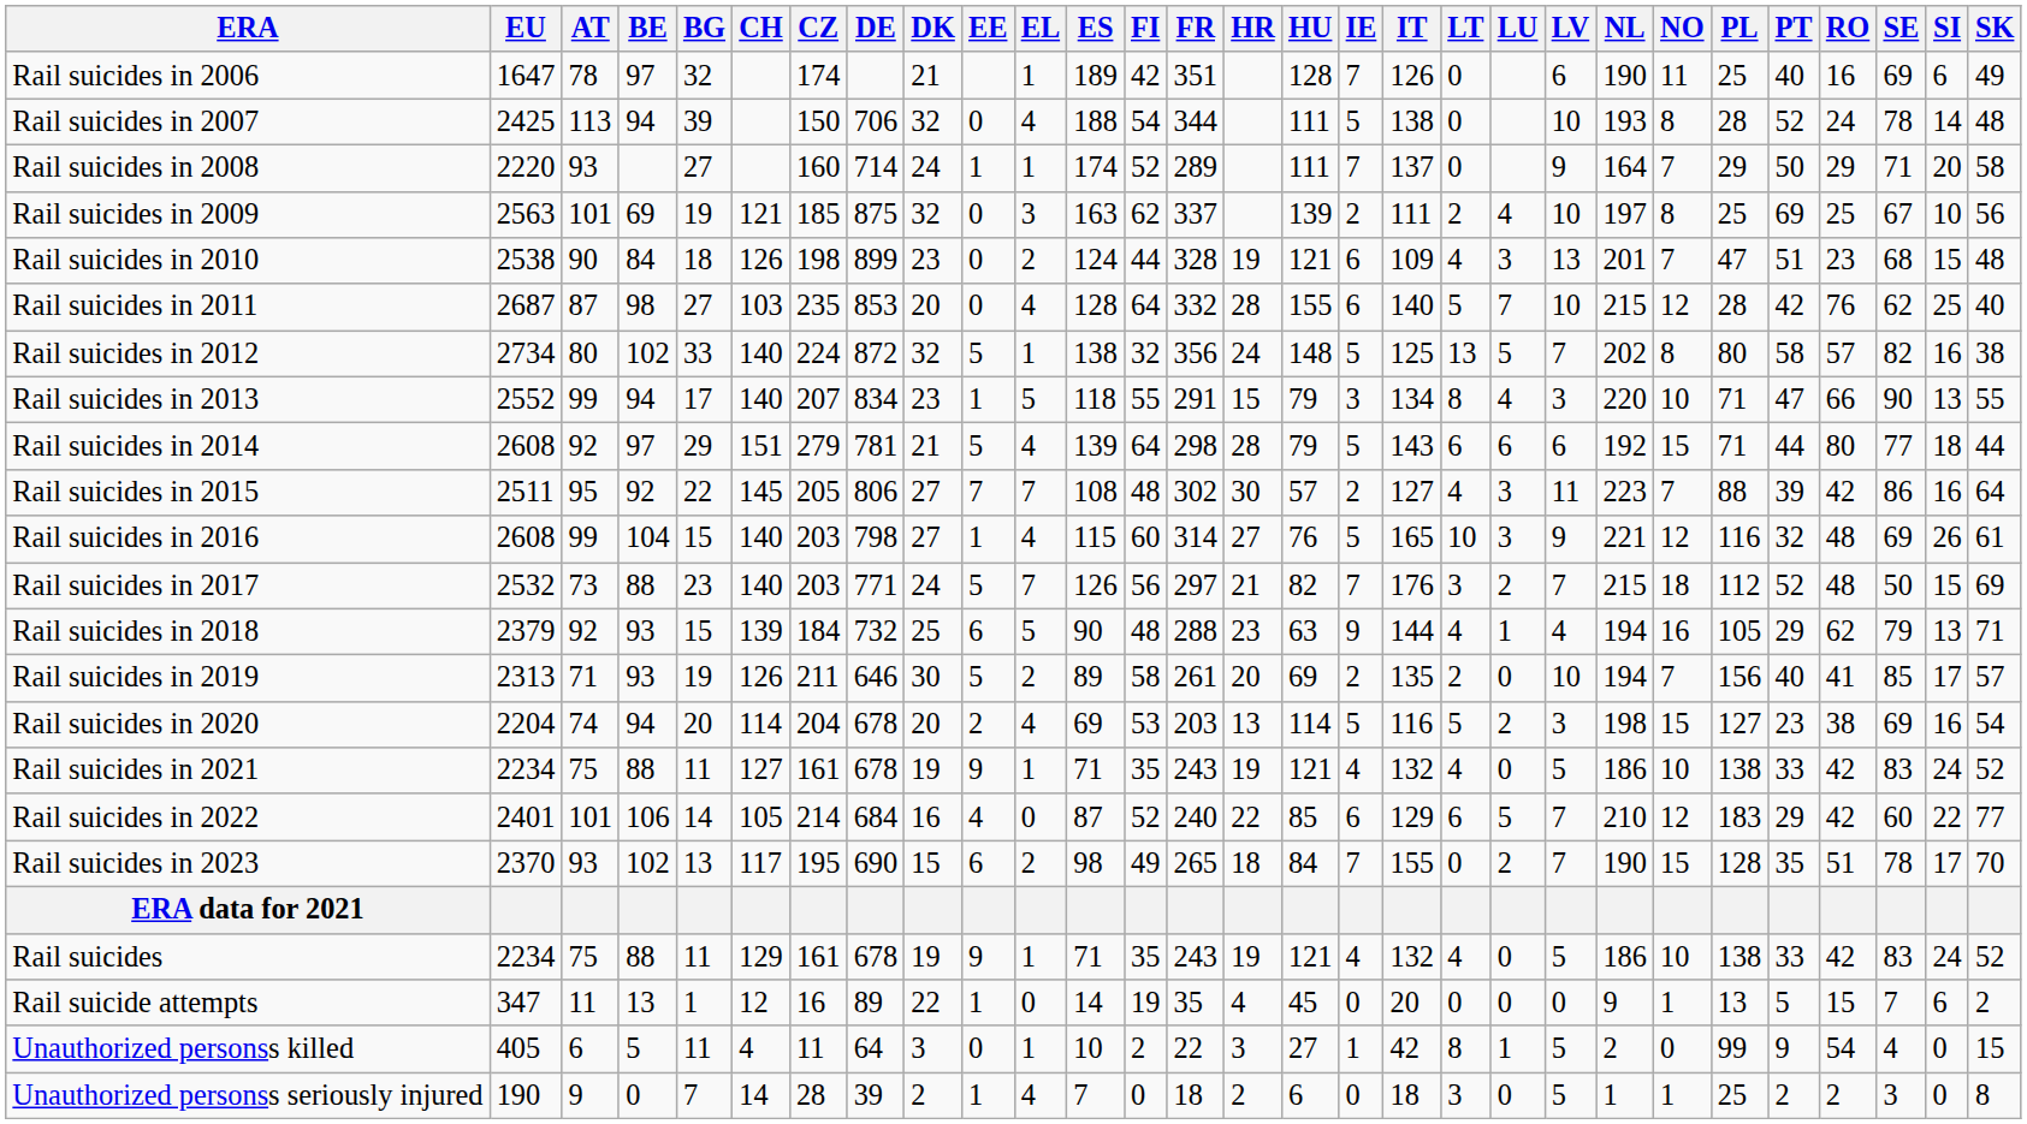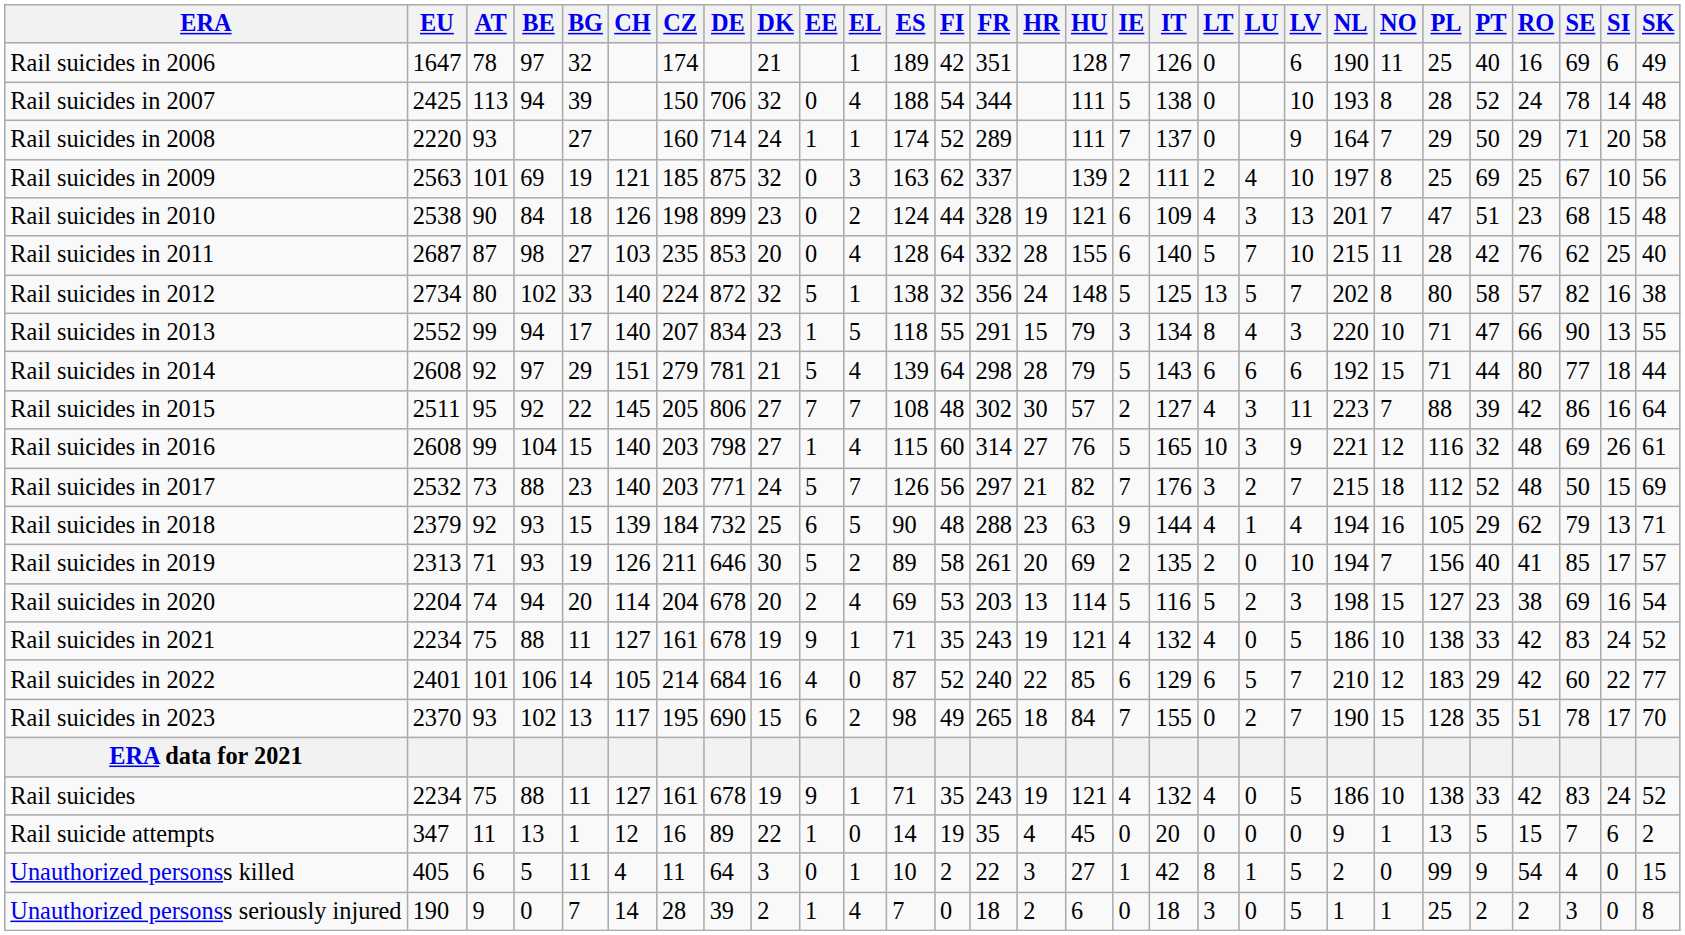 <table class="wikitable">
 <tr>
 <th><a href='#'>ERA</a></th>
 <th><a href='#'>EU</a></th>
 <th><a href='#'>AT</a></th>
 <th><a href='#'>BE</a></th>
 <th><a href='#'>BG</a></th>
 <th><a href='#'>CH</a></th>
 <th><a href='#'>CZ</a></th>
 <th><a href='#'>DE</a></th>
 <th><a href='#'>DK</a></th>
 <th><a href='#'>EE</a></th>
 <th><a href='#'>EL</a></th>
 <th><a href='#'>ES</a></th>
 <th><a href='#'>FI</a></th>
 <th><a href='#'>FR</a></th>
 <th><a href='#'>HR</a></th>
 <th><a href='#'>HU</a></th>
 <th><a href='#'>IE</a></th>
 <th><a href='#'>IT</a></th>
 <th><a href='#'>LT</a></th>
 <th><a href='#'>LU</a></th>
 <th><a href='#'>LV</a></th>
 <th><a href='#'>NL</a></th>
 <th><a href='#'>NO</a></th>
 <th><a href='#'>PL</a></th>
 <th><a href='#'>PT</a></th>
 <th><a href='#'>RO</a></th>
 <th><a href='#'>SE</a></th>
 <th><a href='#'>SI</a></th>
 <th><a href='#'>SK</a></th>
 </tr>
 <tr>
 <td>Rail  suicides in 2006</td>
 <td>1647</td>
 <td>78</td>
 <td>97</td>
 <td>32</td>
 <td></td>
 <td>174</td>
 <td></td>
 <td>21</td>
 <td></td>
 <td>1</td>
 <td>189</td>
 <td>42</td>
 <td>351</td>
 <td></td>
 <td>128</td>
 <td>7</td>
 <td>126</td>
 <td>0</td>
 <td></td>
 <td>6</td>
 <td>190</td>
 <td>11</td>
 <td>25</td>
 <td>40</td>
 <td>16</td>
 <td>69</td>
 <td>6</td>
 <td>49</td>
 </tr>
 <tr>
 <td>Rail  suicides in 2007</td>
 <td>2425</td>
 <td>113</td>
 <td>94</td>
 <td>39</td>
 <td></td>
 <td>150</td>
 <td>706</td>
 <td>32</td>
 <td>0</td>
 <td>4</td>
 <td>188</td>
 <td>54</td>
 <td>344</td>
 <td></td>
 <td>111</td>
 <td>5</td>
 <td>138</td>
 <td>0</td>
 <td></td>
 <td>10</td>
 <td>193</td>
 <td>8</td>
 <td>28</td>
 <td>52</td>
 <td>24</td>
 <td>78</td>
 <td>14</td>
 <td>48</td>
 </tr>
 <tr>
 <td>Rail  suicides in 2008</td>
 <td>2220</td>
 <td>93</td>
 <td></td>
 <td>27</td>
 <td></td>
 <td>160</td>
 <td>714</td>
 <td>24</td>
 <td>1</td>
 <td>1</td>
 <td>174</td>
 <td>52</td>
 <td>289</td>
 <td></td>
 <td>111</td>
 <td>7</td>
 <td>137</td>
 <td>0</td>
 <td></td>
 <td>9</td>
 <td>164</td>
 <td>7</td>
 <td>29</td>
 <td>50</td>
 <td>29</td>
 <td>71</td>
 <td>20</td>
 <td>58</td>
 </tr>
 <tr>
 <td>Rail  suicides in 2009</td>
 <td>2563</td>
 <td>101</td>
 <td>69</td>
 <td>19</td>
 <td>121</td>
 <td>185</td>
 <td>875</td>
 <td>32</td>
 <td>0</td>
 <td>3</td>
 <td>163</td>
 <td>62</td>
 <td>337</td>
 <td></td>
 <td>139</td>
 <td>2</td>
 <td>111</td>
 <td>2</td>
 <td>4</td>
 <td>10</td>
 <td>197</td>
 <td>8</td>
 <td>25</td>
 <td>69</td>
 <td>25</td>
 <td>67</td>
 <td>10</td>
 <td>56</td>
 </tr>
 <tr>
 <td>Rail  suicides in 2010</td>
 <td>2538</td>
 <td>90</td>
 <td>84</td>
 <td>18</td>
 <td>126</td>
 <td>198</td>
 <td>899</td>
 <td>23</td>
 <td>0</td>
 <td>2</td>
 <td>124</td>
 <td>44</td>
 <td>328</td>
 <td>19</td>
 <td>121</td>
 <td>6</td>
 <td>109</td>
 <td>4</td>
 <td>3</td>
 <td>13</td>
 <td>201</td>
 <td>7</td>
 <td>47</td>
 <td>51</td>
 <td>23</td>
 <td>68</td>
 <td>15</td>
 <td>48</td>
 </tr>
 <tr>
 <td>Rail  suicides in 2011</td>
 <td>2687</td>
 <td>87</td>
 <td>98</td>
 <td>27</td>
 <td>103</td>
 <td>235</td>
 <td>853</td>
 <td>20</td>
 <td>0</td>
 <td>4</td>
 <td>128</td>
 <td>64</td>
 <td>332</td>
 <td>28</td>
 <td>155</td>
 <td>6</td>
 <td>140</td>
 <td>5</td>
 <td>7</td>
 <td>10</td>
 <td>215</td>
-<td>12</td>
+<td>11</td>
 <td>28</td>
 <td>42</td>
 <td>76</td>
 <td>62</td>
 <td>25</td>
 <td>40</td>
 </tr>
 <tr>
 <td>Rail  suicides in 2012</td>
 <td>2734</td>
 <td>80</td>
 <td>102</td>
 <td>33</td>
 <td>140</td>
 <td>224</td>
 <td>872</td>
 <td>32</td>
 <td>5</td>
 <td>1</td>
 <td>138</td>
 <td>32</td>
 <td>356</td>
 <td>24</td>
 <td>148</td>
 <td>5</td>
 <td>125</td>
 <td>13</td>
 <td>5</td>
 <td>7</td>
 <td>202</td>
 <td>8</td>
 <td>80</td>
 <td>58</td>
 <td>57</td>
 <td>82</td>
 <td>16</td>
 <td>38</td>
 </tr>
 <tr>
 <td>Rail  suicides in 2013</td>
 <td>2552</td>
 <td>99</td>
 <td>94</td>
 <td>17</td>
 <td>140</td>
 <td>207</td>
 <td>834</td>
 <td>23</td>
 <td>1</td>
 <td>5</td>
 <td>118</td>
 <td>55</td>
 <td>291</td>
 <td>15</td>
 <td>79</td>
 <td>3</td>
 <td>134</td>
 <td>8</td>
 <td>4</td>
 <td>3</td>
 <td>220</td>
 <td>10</td>
 <td>71</td>
 <td>47</td>
 <td>66</td>
 <td>90</td>
 <td>13</td>
 <td>55</td>
 </tr>
 <tr>
 <td>Rail  suicides in 2014</td>
 <td>2608</td>
 <td>92</td>
 <td>97</td>
 <td>29</td>
 <td>151</td>
 <td>279</td>
 <td>781</td>
 <td>21</td>
 <td>5</td>
 <td>4</td>
 <td>139</td>
 <td>64</td>
 <td>298</td>
 <td>28</td>
 <td>79</td>
 <td>5</td>
 <td>143</td>
 <td>6</td>
 <td>6</td>
 <td>6</td>
 <td>192</td>
 <td>15</td>
 <td>71</td>
 <td>44</td>
 <td>80</td>
 <td>77</td>
 <td>18</td>
 <td>44</td>
 </tr>
 <tr>
 <td>Rail  suicides in 2015</td>
 <td>2511</td>
 <td>95</td>
 <td>92</td>
 <td>22</td>
 <td>145</td>
 <td>205</td>
 <td>806</td>
 <td>27</td>
 <td>7</td>
 <td>7</td>
 <td>108</td>
 <td>48</td>
 <td>302</td>
 <td>30</td>
 <td>57</td>
 <td>2</td>
 <td>127</td>
 <td>4</td>
 <td>3</td>
 <td>11</td>
 <td>223</td>
 <td>7</td>
 <td>88</td>
 <td>39</td>
 <td>42</td>
 <td>86</td>
 <td>16</td>
 <td>64</td>
 </tr>
 <tr>
 <td>Rail  suicides in 2016</td>
 <td>2608</td>
 <td>99</td>
 <td>104</td>
 <td>15</td>
 <td>140</td>
 <td>203</td>
 <td>798</td>
 <td>27</td>
 <td>1</td>
 <td>4</td>
 <td>115</td>
 <td>60</td>
 <td>314</td>
 <td>27</td>
 <td>76</td>
 <td>5</td>
 <td>165</td>
 <td>10</td>
 <td>3</td>
 <td>9</td>
 <td>221</td>
 <td>12</td>
 <td>116</td>
 <td>32</td>
 <td>48</td>
 <td>69</td>
 <td>26</td>
 <td>61</td>
 </tr>
 <tr>
 <td>Rail  suicides in 2017</td>
 <td>2532</td>
 <td>73</td>
 <td>88</td>
 <td>23</td>
 <td>140</td>
 <td>203</td>
 <td>771</td>
 <td>24</td>
 <td>5</td>
 <td>7</td>
 <td>126</td>
 <td>56</td>
 <td>297</td>
 <td>21</td>
 <td>82</td>
 <td>7</td>
 <td>176</td>
 <td>3</td>
 <td>2</td>
 <td>7</td>
 <td>215</td>
 <td>18</td>
 <td>112</td>
 <td>52</td>
 <td>48</td>
 <td>50</td>
 <td>15</td>
 <td>69</td>
 </tr>
 <tr>
 <td>Rail  suicides in 2018</td>
 <td>2379</td>
 <td>92</td>
 <td>93</td>
 <td>15</td>
 <td>139</td>
 <td>184</td>
 <td>732</td>
 <td>25</td>
 <td>6</td>
 <td>5</td>
 <td>90</td>
 <td>48</td>
 <td>288</td>
 <td>23</td>
 <td>63</td>
 <td>9</td>
 <td>144</td>
 <td>4</td>
 <td>1</td>
 <td>4</td>
 <td>194</td>
 <td>16</td>
 <td>105</td>
 <td>29</td>
 <td>62</td>
 <td>79</td>
 <td>13</td>
 <td>71</td>
 </tr>
 <tr>
 <td>Rail  suicides in 2019</td>
 <td>2313</td>
 <td>71</td>
 <td>93</td>
 <td>19</td>
 <td>126</td>
 <td>211</td>
 <td>646</td>
 <td>30</td>
 <td>5</td>
 <td>2</td>
 <td>89</td>
 <td>58</td>
 <td>261</td>
 <td>20</td>
 <td>69</td>
 <td>2</td>
 <td>135</td>
 <td>2</td>
 <td>0</td>
 <td>10</td>
 <td>194</td>
 <td>7</td>
 <td>156</td>
 <td>40</td>
 <td>41</td>
 <td>85</td>
 <td>17</td>
 <td>57</td>
 </tr>
 <tr>
 <td>Rail  suicides in 2020</td>
 <td>2204</td>
 <td>74</td>
 <td>94</td>
 <td>20</td>
 <td>114</td>
 <td>204</td>
 <td>678</td>
 <td>20</td>
 <td>2</td>
 <td>4</td>
 <td>69</td>
 <td>53</td>
 <td>203</td>
 <td>13</td>
 <td>114</td>
 <td>5</td>
 <td>116</td>
 <td>5</td>
 <td>2</td>
 <td>3</td>
 <td>198</td>
 <td>15</td>
 <td>127</td>
 <td>23</td>
 <td>38</td>
 <td>69</td>
 <td>16</td>
 <td>54</td>
 </tr>
 <tr>
 <td>Rail  suicides in 2021</td>
 <td>2234</td>
 <td>75</td>
 <td>88</td>
 <td>11</td>
 <td>127</td>
 <td>161</td>
 <td>678</td>
 <td>19</td>
 <td>9</td>
 <td>1</td>
 <td>71</td>
 <td>35</td>
 <td>243</td>
 <td>19</td>
 <td>121</td>
 <td>4</td>
 <td>132</td>
 <td>4</td>
 <td>0</td>
 <td>5</td>
 <td>186</td>
 <td>10</td>
 <td>138</td>
 <td>33</td>
 <td>42</td>
 <td>83</td>
 <td>24</td>
 <td>52</td>
 </tr>
 <tr>
 <td>Rail  suicides in 2022</td>
 <td>2401</td>
 <td>101</td>
 <td>106</td>
 <td>14</td>
 <td>105</td>
 <td>214</td>
 <td>684</td>
 <td>16</td>
 <td>4</td>
 <td>0</td>
 <td>87</td>
 <td>52</td>
 <td>240</td>
 <td>22</td>
 <td>85</td>
 <td>6</td>
 <td>129</td>
 <td>6</td>
 <td>5</td>
 <td>7</td>
 <td>210</td>
 <td>12</td>
 <td>183</td>
 <td>29</td>
 <td>42</td>
 <td>60</td>
 <td>22</td>
 <td>77</td>
 </tr>
 <tr>
 <td>Rail  suicides in 2023</td>
 <td>2370</td>
 <td>93</td>
 <td>102</td>
 <td>13</td>
 <td>117</td>
 <td>195</td>
 <td>690</td>
 <td>15</td>
 <td>6</td>
 <td>2</td>
 <td>98</td>
 <td>49</td>
 <td>265</td>
 <td>18</td>
 <td>84</td>
 <td>7</td>
 <td>155</td>
 <td>0</td>
 <td>2</td>
 <td>7</td>
 <td>190</td>
 <td>15</td>
 <td>128</td>
 <td>35</td>
 <td>51</td>
 <td>78</td>
 <td>17</td>
 <td>70</td>
 </tr>
 <tr>
 <th><a href='#'>ERA</a> data for 2021</th>
 <th></th>
 <th></th>
 <th></th>
 <th></th>
 <th></th>
 <th></th>
 <th></th>
 <th></th>
 <th></th>
 <th></th>
 <th></th>
 <th></th>
 <th></th>
 <th></th>
 <th></th>
 <th></th>
 <th></th>
 <th></th>
 <th></th>
 <th></th>
 <th></th>
 <th></th>
 <th></th>
 <th></th>
 <th></th>
 <th></th>
 <th></th>
 <th></th>
 </tr>
 <tr>
 <td>Rail suicides</td>
 <td>2234</td>
 <td>75</td>
 <td>88</td>
 <td>11</td>
-<td>129</td>
+<td>127</td>
 <td>161</td>
 <td>678</td>
 <td>19</td>
 <td>9</td>
 <td>1</td>
 <td>71</td>
 <td>35</td>
 <td>243</td>
 <td>19</td>
 <td>121</td>
 <td>4</td>
 <td>132</td>
 <td>4</td>
 <td>0</td>
 <td>5</td>
 <td>186</td>
 <td>10</td>
 <td>138</td>
 <td>33</td>
 <td>42</td>
 <td>83</td>
 <td>24</td>
 <td>52</td>
 </tr>
 <tr>
 <td>Rail suicide attempts</td>
 <td>347</td>
 <td>11</td>
 <td>13</td>
 <td>1</td>
 <td>12</td>
 <td>16</td>
 <td>89</td>
 <td>22</td>
 <td>1</td>
 <td>0</td>
 <td>14</td>
 <td>19</td>
 <td>35</td>
 <td>4</td>
 <td>45</td>
 <td>0</td>
 <td>20</td>
 <td>0</td>
 <td>0</td>
 <td>0</td>
 <td>9</td>
 <td>1</td>
 <td>13</td>
 <td>5</td>
 <td>15</td>
 <td>7</td>
 <td>6</td>
 <td>2</td>
 </tr>
 <tr>
 <td><a href='#'>Unauthorized persons</a>s killed</td>
 <td>405</td>
 <td>6</td>
 <td>5</td>
 <td>11</td>
 <td>4</td>
 <td>11</td>
 <td>64</td>
 <td>3</td>
 <td>0</td>
 <td>1</td>
 <td>10</td>
 <td>2</td>
 <td>22</td>
 <td>3</td>
 <td>27</td>
 <td>1</td>
 <td>42</td>
 <td>8</td>
 <td>1</td>
 <td>5</td>
 <td>2</td>
 <td>0</td>
 <td>99</td>
 <td>9</td>
 <td>54</td>
 <td>4</td>
 <td>0</td>
 <td>15</td>
 </tr>
 <tr>
 <td><a href='#'>Unauthorized persons</a>s seriously injured</td>
 <td>190</td>
 <td>9</td>
 <td>0</td>
 <td>7</td>
 <td>14</td>
 <td>28</td>
 <td>39</td>
 <td>2</td>
 <td>1</td>
 <td>4</td>
 <td>7</td>
 <td>0</td>
 <td>18</td>
 <td>2</td>
 <td>6</td>
 <td>0</td>
 <td>18</td>
 <td>3</td>
 <td>0</td>
 <td>5</td>
 <td>1</td>
 <td>1</td>
 <td>25</td>
 <td>2</td>
 <td>2</td>
 <td>3</td>
 <td>0</td>
 <td>8</td>
 </tr>
 </table>
